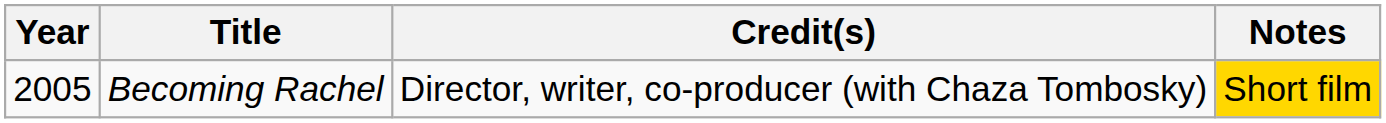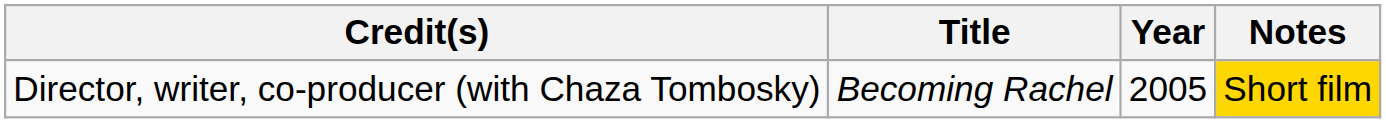 <table class="wikitable">
 <tr>
+<th>Credit(s)</th>
+<th>Title</th>
 <th>Year</th>
-<th>Title</th>
-<th>Credit(s)</th>
 <th>Notes</th>
 </tr>
 <tr>
+<td>Director, writer, co-producer (with Chaza Tombosky)</td>
+<td><em>Becoming Rachel</em></td>
 <td>2005</td>
-<td><em>Becoming Rachel</em></td>
-<td>Director, writer, co-producer (with Chaza Tombosky)</td>
 <td style="background: gold;">Short film</td>
 </tr>
 </table>
